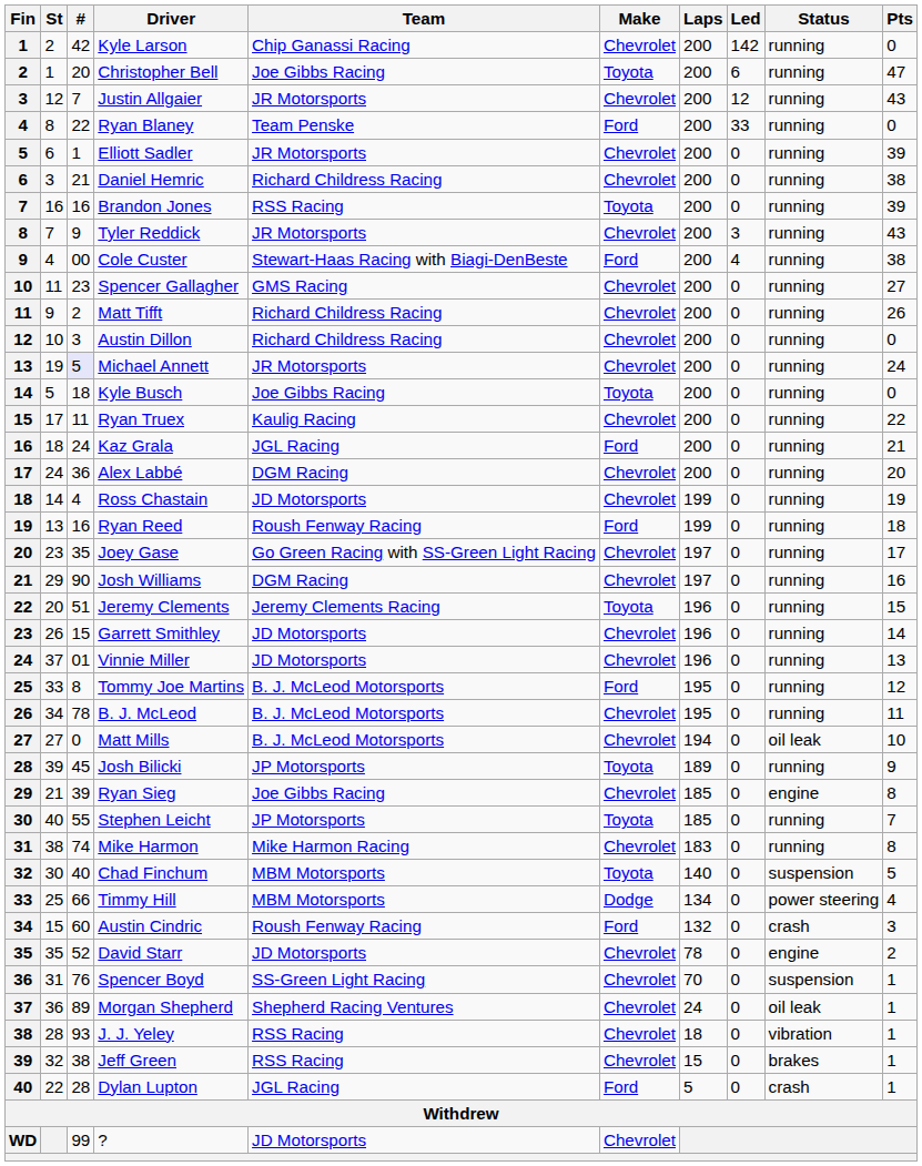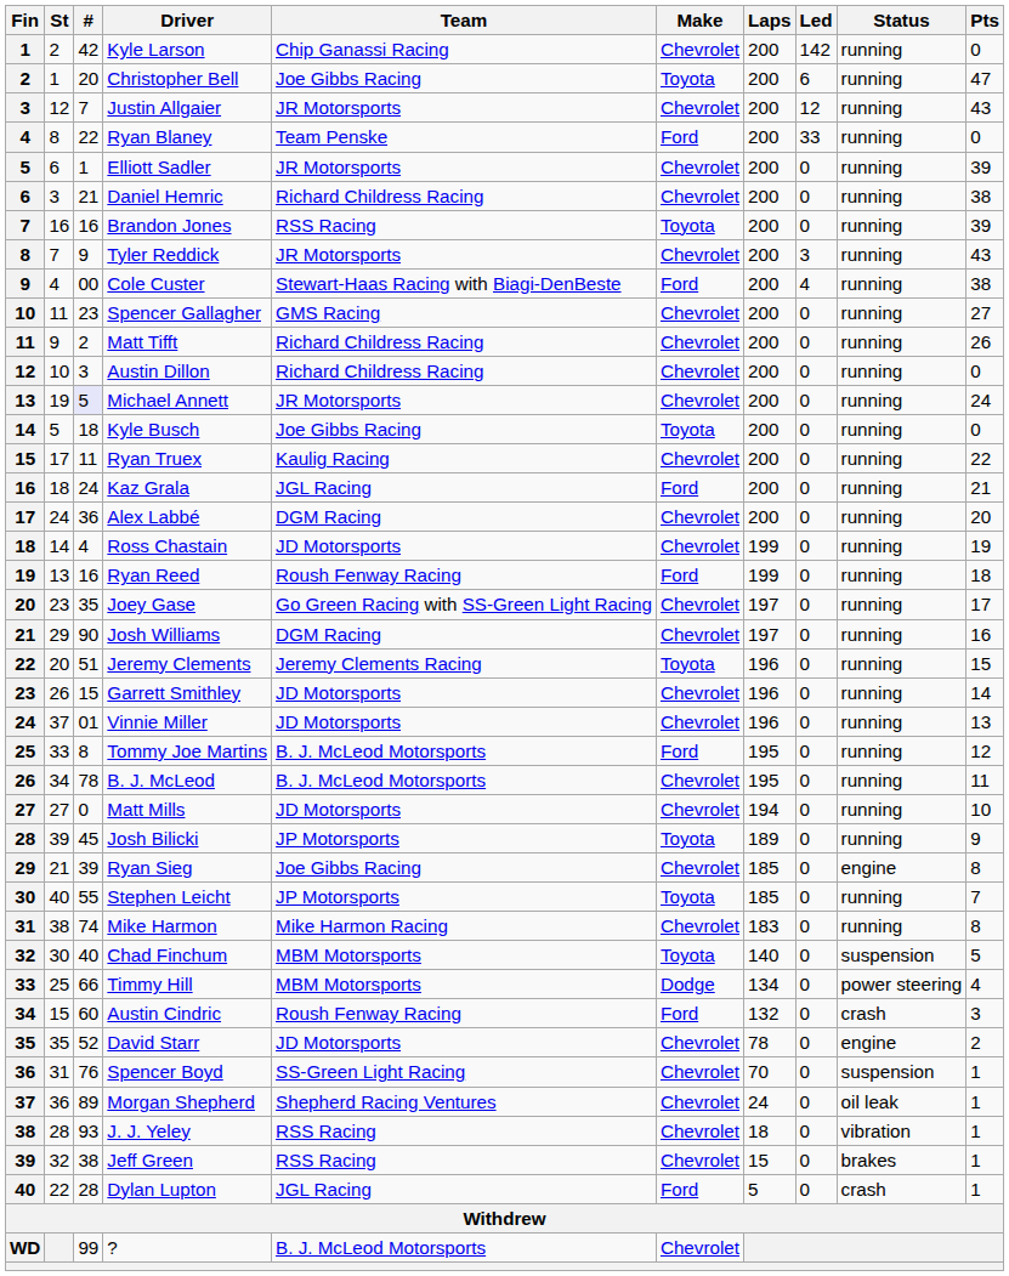 <table class="wikitable" style="font-size:95%">
 <tr>
 <th>Fin</th>
 <th>St</th>
 <th>#</th>
 <th>Driver</th>
 <th>Team</th>
 <th>Make</th>
 <th>Laps</th>
 <th>Led</th>
 <th>Status</th>
 <th>Pts</th>
 </tr>
 <tr>
 <th>1</th>
 <td>2</td>
 <td>42</td>
 <td><a href='#'>Kyle Larson</a></td>
 <td><a href='#'>Chip Ganassi Racing</a></td>
 <td><a href='#'>Chevrolet</a></td>
 <td>200</td>
 <td>142</td>
 <td>running</td>
 <td>0</td>
 </tr>
 <tr>
 <th>2</th>
 <td>1</td>
 <td>20</td>
 <td><a href='#'>Christopher Bell</a></td>
 <td><a href='#'>Joe Gibbs Racing</a></td>
 <td><a href='#'>Toyota</a></td>
 <td>200</td>
 <td>6</td>
 <td>running</td>
 <td>47</td>
 </tr>
 <tr>
 <th>3</th>
 <td>12</td>
 <td>7</td>
 <td><a href='#'>Justin Allgaier</a></td>
 <td><a href='#'>JR Motorsports</a></td>
 <td><a href='#'>Chevrolet</a></td>
 <td>200</td>
 <td>12</td>
 <td>running</td>
 <td>43</td>
 </tr>
 <tr>
 <th>4</th>
 <td>8</td>
 <td>22</td>
 <td><a href='#'>Ryan Blaney</a></td>
 <td><a href='#'>Team Penske</a></td>
 <td><a href='#'>Ford</a></td>
 <td>200</td>
 <td>33</td>
 <td>running</td>
 <td>0</td>
 </tr>
 <tr>
 <th>5</th>
 <td>6</td>
 <td>1</td>
 <td><a href='#'>Elliott Sadler</a></td>
 <td><a href='#'>JR Motorsports</a></td>
 <td><a href='#'>Chevrolet</a></td>
 <td>200</td>
 <td>0</td>
 <td>running</td>
 <td>39</td>
 </tr>
 <tr>
 <th>6</th>
 <td>3</td>
 <td>21</td>
 <td><a href='#'>Daniel Hemric</a></td>
 <td><a href='#'>Richard Childress Racing</a></td>
 <td><a href='#'>Chevrolet</a></td>
 <td>200</td>
 <td>0</td>
 <td>running</td>
 <td>38</td>
 </tr>
 <tr>
 <th>7</th>
 <td>16</td>
 <td>16</td>
 <td><a href='#'>Brandon Jones</a></td>
 <td><a href='#'>RSS Racing</a></td>
 <td><a href='#'>Toyota</a></td>
 <td>200</td>
 <td>0</td>
 <td>running</td>
 <td>39</td>
 </tr>
 <tr>
 <th>8</th>
 <td>7</td>
 <td>9</td>
 <td><a href='#'>Tyler Reddick</a></td>
 <td><a href='#'>JR Motorsports</a></td>
 <td><a href='#'>Chevrolet</a></td>
 <td>200</td>
 <td>3</td>
 <td>running</td>
 <td>43</td>
 </tr>
 <tr>
 <th>9</th>
 <td>4</td>
 <td>00</td>
 <td><a href='#'>Cole Custer</a></td>
 <td><a href='#'>Stewart-Haas Racing</a> with <a href='#'>Biagi-DenBeste</a></td>
 <td><a href='#'>Ford</a></td>
 <td>200</td>
 <td>4</td>
 <td>running</td>
 <td>38</td>
 </tr>
 <tr>
 <th>10</th>
 <td>11</td>
 <td>23</td>
 <td><a href='#'>Spencer Gallagher</a></td>
 <td><a href='#'>GMS Racing</a></td>
 <td><a href='#'>Chevrolet</a></td>
 <td>200</td>
 <td>0</td>
 <td>running</td>
 <td>27</td>
 </tr>
 <tr>
 <th>11</th>
 <td>9</td>
 <td>2</td>
 <td><a href='#'>Matt Tifft</a></td>
 <td><a href='#'>Richard Childress Racing</a></td>
 <td><a href='#'>Chevrolet</a></td>
 <td>200</td>
 <td>0</td>
 <td>running</td>
 <td>26</td>
 </tr>
 <tr>
 <th>12</th>
 <td>10</td>
 <td>3</td>
 <td><a href='#'>Austin Dillon</a></td>
 <td><a href='#'>Richard Childress Racing</a></td>
 <td><a href='#'>Chevrolet</a></td>
 <td>200</td>
 <td>0</td>
 <td>running</td>
 <td>0</td>
 </tr>
 <tr>
 <th>13</th>
 <td>19</td>
 <td style="background: lavender;">5</td>
 <td><a href='#'>Michael Annett</a></td>
 <td><a href='#'>JR Motorsports</a></td>
 <td><a href='#'>Chevrolet</a></td>
 <td>200</td>
 <td>0</td>
 <td>running</td>
 <td>24</td>
 </tr>
 <tr>
 <th>14</th>
 <td>5</td>
 <td>18</td>
 <td><a href='#'>Kyle Busch</a></td>
 <td><a href='#'>Joe Gibbs Racing</a></td>
 <td><a href='#'>Toyota</a></td>
 <td>200</td>
 <td>0</td>
 <td>running</td>
 <td>0</td>
 </tr>
 <tr>
 <th>15</th>
 <td>17</td>
 <td>11</td>
 <td><a href='#'>Ryan Truex</a></td>
 <td><a href='#'>Kaulig Racing</a></td>
 <td><a href='#'>Chevrolet</a></td>
 <td>200</td>
 <td>0</td>
 <td>running</td>
 <td>22</td>
 </tr>
 <tr>
 <th>16</th>
 <td>18</td>
 <td>24</td>
 <td><a href='#'>Kaz Grala</a></td>
 <td><a href='#'>JGL Racing</a></td>
 <td><a href='#'>Ford</a></td>
 <td>200</td>
 <td>0</td>
 <td>running</td>
 <td>21</td>
 </tr>
 <tr>
 <th>17</th>
 <td>24</td>
 <td>36</td>
 <td><a href='#'>Alex Labbé</a></td>
 <td><a href='#'>DGM Racing</a></td>
 <td><a href='#'>Chevrolet</a></td>
 <td>200</td>
 <td>0</td>
 <td>running</td>
 <td>20</td>
 </tr>
 <tr>
 <th>18</th>
 <td>14</td>
 <td>4</td>
 <td><a href='#'>Ross Chastain</a></td>
 <td><a href='#'>JD Motorsports</a></td>
 <td><a href='#'>Chevrolet</a></td>
 <td>199</td>
 <td>0</td>
 <td>running</td>
 <td>19</td>
 </tr>
 <tr>
 <th>19</th>
 <td>13</td>
 <td>16</td>
 <td><a href='#'>Ryan Reed</a></td>
 <td><a href='#'>Roush Fenway Racing</a></td>
 <td><a href='#'>Ford</a></td>
 <td>199</td>
 <td>0</td>
 <td>running</td>
 <td>18</td>
 </tr>
 <tr>
 <th>20</th>
 <td>23</td>
 <td>35</td>
 <td><a href='#'>Joey Gase</a></td>
 <td><a href='#'>Go Green Racing</a> with <a href='#'>SS-Green Light Racing</a></td>
 <td><a href='#'>Chevrolet</a></td>
 <td>197</td>
 <td>0</td>
 <td>running</td>
 <td>17</td>
 </tr>
 <tr>
 <th>21</th>
 <td>29</td>
 <td>90</td>
 <td><a href='#'>Josh Williams</a></td>
 <td><a href='#'>DGM Racing</a></td>
 <td><a href='#'>Chevrolet</a></td>
 <td>197</td>
 <td>0</td>
 <td>running</td>
 <td>16</td>
 </tr>
 <tr>
 <th>22</th>
 <td>20</td>
 <td>51</td>
 <td><a href='#'>Jeremy Clements</a></td>
 <td><a href='#'>Jeremy Clements Racing</a></td>
 <td><a href='#'>Toyota</a></td>
 <td>196</td>
 <td>0</td>
 <td>running</td>
 <td>15</td>
 </tr>
 <tr>
 <th>23</th>
 <td>26</td>
 <td>15</td>
 <td><a href='#'>Garrett Smithley</a></td>
 <td><a href='#'>JD Motorsports</a></td>
 <td><a href='#'>Chevrolet</a></td>
 <td>196</td>
 <td>0</td>
 <td>running</td>
 <td>14</td>
 </tr>
 <tr>
 <th>24</th>
 <td>37</td>
 <td>01</td>
 <td><a href='#'>Vinnie Miller</a></td>
 <td><a href='#'>JD Motorsports</a></td>
 <td><a href='#'>Chevrolet</a></td>
 <td>196</td>
 <td>0</td>
 <td>running</td>
 <td>13</td>
 </tr>
 <tr>
 <th>25</th>
 <td>33</td>
 <td>8</td>
 <td><a href='#'>Tommy Joe Martins</a></td>
 <td><a href='#'>B. J. McLeod Motorsports</a></td>
 <td><a href='#'>Ford</a></td>
 <td>195</td>
 <td>0</td>
 <td>running</td>
 <td>12</td>
 </tr>
 <tr>
 <th>26</th>
 <td>34</td>
 <td>78</td>
 <td><a href='#'>B. J. McLeod</a></td>
 <td><a href='#'>B. J. McLeod Motorsports</a></td>
 <td><a href='#'>Chevrolet</a></td>
 <td>195</td>
 <td>0</td>
 <td>running</td>
 <td>11</td>
 </tr>
 <tr>
 <th>27</th>
 <td>27</td>
 <td>0</td>
 <td><a href='#'>Matt Mills</a></td>
-<td><a href='#'>B. J. McLeod Motorsports</a></td>
+<td><a href='#'>JD Motorsports</a></td>
 <td><a href='#'>Chevrolet</a></td>
 <td>194</td>
 <td>0</td>
-<td>oil leak</td>
+<td>running</td>
 <td>10</td>
 </tr>
 <tr>
 <th>28</th>
 <td>39</td>
 <td>45</td>
 <td><a href='#'>Josh Bilicki</a></td>
 <td><a href='#'>JP Motorsports</a></td>
 <td><a href='#'>Toyota</a></td>
 <td>189</td>
 <td>0</td>
 <td>running</td>
 <td>9</td>
 </tr>
 <tr>
 <th>29</th>
 <td>21</td>
 <td>39</td>
 <td><a href='#'>Ryan Sieg</a></td>
 <td><a href='#'>Joe Gibbs Racing</a></td>
 <td><a href='#'>Chevrolet</a></td>
 <td>185</td>
 <td>0</td>
 <td>engine</td>
 <td>8</td>
 </tr>
 <tr>
 <th>30</th>
 <td>40</td>
 <td>55</td>
 <td><a href='#'>Stephen Leicht</a></td>
 <td><a href='#'>JP Motorsports</a></td>
 <td><a href='#'>Toyota</a></td>
 <td>185</td>
 <td>0</td>
 <td>running</td>
 <td>7</td>
 </tr>
 <tr>
 <th>31</th>
 <td>38</td>
 <td>74</td>
 <td><a href='#'>Mike Harmon</a></td>
 <td><a href='#'>Mike Harmon Racing</a></td>
 <td><a href='#'>Chevrolet</a></td>
 <td>183</td>
 <td>0</td>
 <td>running</td>
 <td>8</td>
 </tr>
 <tr>
 <th>32</th>
 <td>30</td>
 <td>40</td>
 <td><a href='#'>Chad Finchum</a></td>
 <td><a href='#'>MBM Motorsports</a></td>
 <td><a href='#'>Toyota</a></td>
 <td>140</td>
 <td>0</td>
 <td>suspension</td>
 <td>5</td>
 </tr>
 <tr>
 <th>33</th>
 <td>25</td>
 <td>66</td>
 <td><a href='#'>Timmy Hill</a></td>
 <td><a href='#'>MBM Motorsports</a></td>
 <td><a href='#'>Dodge</a></td>
 <td>134</td>
 <td>0</td>
 <td>power steering</td>
 <td>4</td>
 </tr>
 <tr>
 <th>34</th>
 <td>15</td>
 <td>60</td>
 <td><a href='#'>Austin Cindric</a></td>
 <td><a href='#'>Roush Fenway Racing</a></td>
 <td><a href='#'>Ford</a></td>
 <td>132</td>
 <td>0</td>
 <td>crash</td>
 <td>3</td>
 </tr>
 <tr>
 <th>35</th>
 <td>35</td>
 <td>52</td>
 <td><a href='#'>David Starr</a></td>
 <td><a href='#'>JD Motorsports</a></td>
 <td><a href='#'>Chevrolet</a></td>
 <td>78</td>
 <td>0</td>
 <td>engine</td>
 <td>2</td>
 </tr>
 <tr>
 <th>36</th>
 <td>31</td>
 <td>76</td>
 <td><a href='#'>Spencer Boyd</a></td>
 <td><a href='#'>SS-Green Light Racing</a></td>
 <td><a href='#'>Chevrolet</a></td>
 <td>70</td>
 <td>0</td>
 <td>suspension</td>
 <td>1</td>
 </tr>
 <tr>
 <th>37</th>
 <td>36</td>
 <td>89</td>
 <td><a href='#'>Morgan Shepherd</a></td>
 <td><a href='#'>Shepherd Racing Ventures</a></td>
 <td><a href='#'>Chevrolet</a></td>
 <td>24</td>
 <td>0</td>
 <td>oil leak</td>
 <td>1</td>
 </tr>
 <tr>
 <th>38</th>
 <td>28</td>
 <td>93</td>
 <td><a href='#'>J. J. Yeley</a></td>
 <td><a href='#'>RSS Racing</a></td>
 <td><a href='#'>Chevrolet</a></td>
 <td>18</td>
 <td>0</td>
 <td>vibration</td>
 <td>1</td>
 </tr>
 <tr>
 <th>39</th>
 <td>32</td>
 <td>38</td>
 <td><a href='#'>Jeff Green</a></td>
 <td><a href='#'>RSS Racing</a></td>
 <td><a href='#'>Chevrolet</a></td>
 <td>15</td>
 <td>0</td>
 <td>brakes</td>
 <td>1</td>
 </tr>
 <tr>
 <th>40</th>
 <td>22</td>
 <td>28</td>
 <td><a href='#'>Dylan Lupton</a></td>
 <td><a href='#'>JGL Racing</a></td>
 <td><a href='#'>Ford</a></td>
 <td>5</td>
 <td>0</td>
 <td>crash</td>
 <td>1</td>
 </tr>
 <tr>
 <th colspan="10">Withdrew</th>
 </tr>
 <tr>
 <th>WD</th>
 <th></th>
 <td>99</td>
 <td>?</td>
-<td><a href='#'>JD Motorsports</a></td>
+<td><a href='#'>B. J. McLeod Motorsports</a></td>
 <td><a href='#'>Chevrolet</a></td>
 <th colspan="4"></th>
 </tr>
 <tr>
 <th colspan="10"></th>
 </tr>
 </table>
